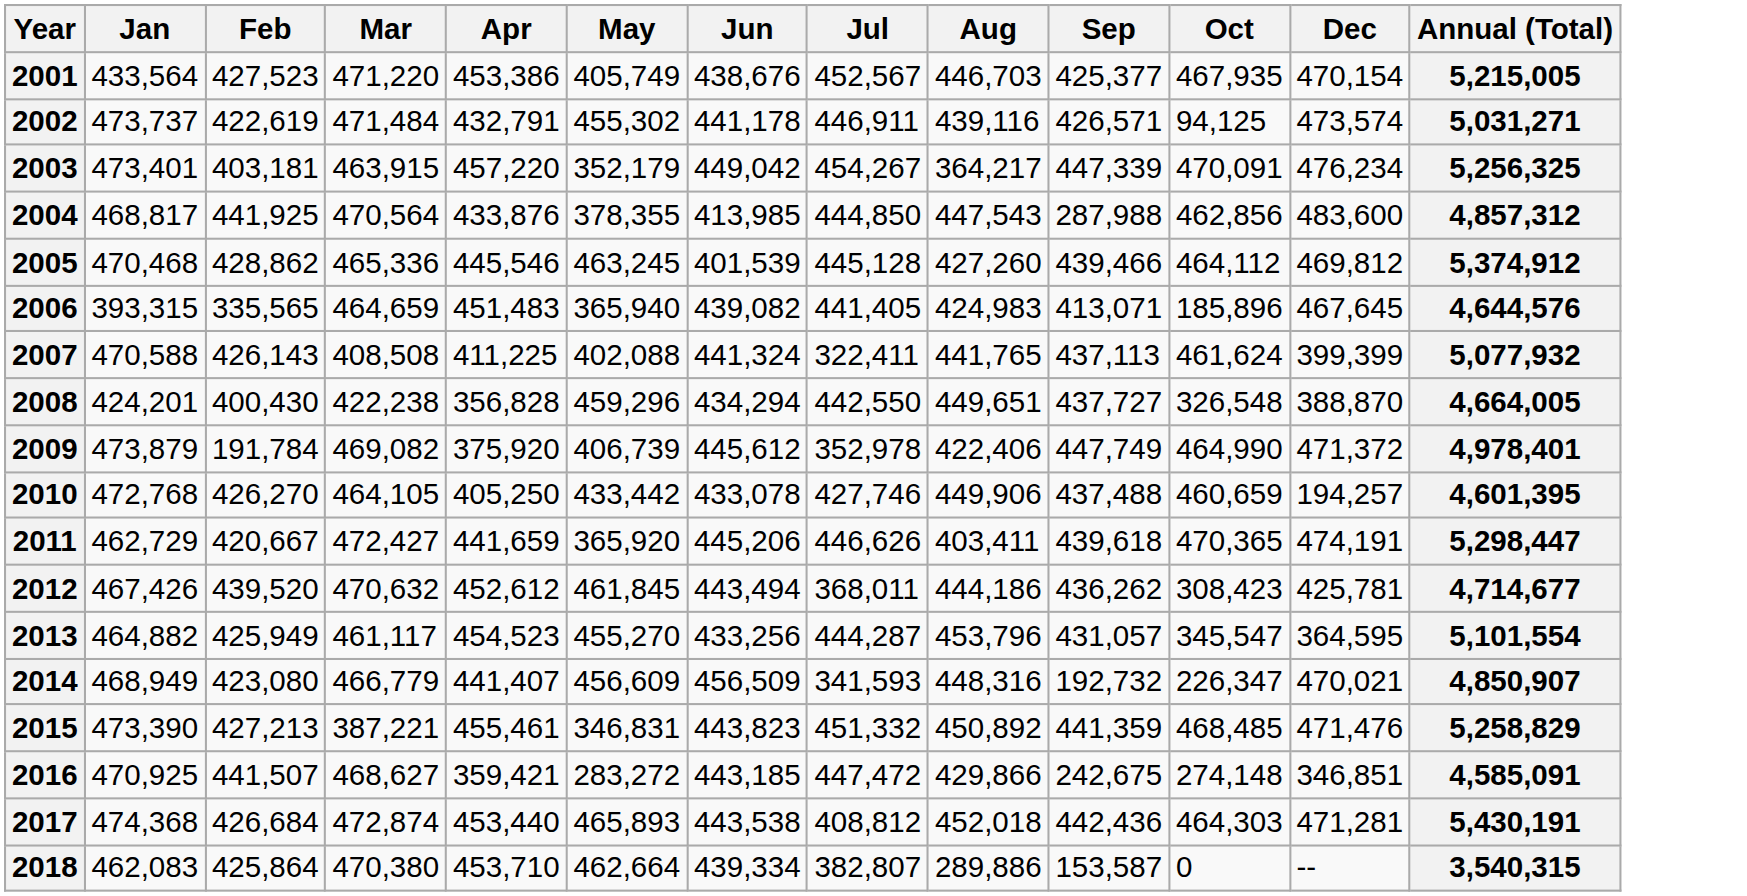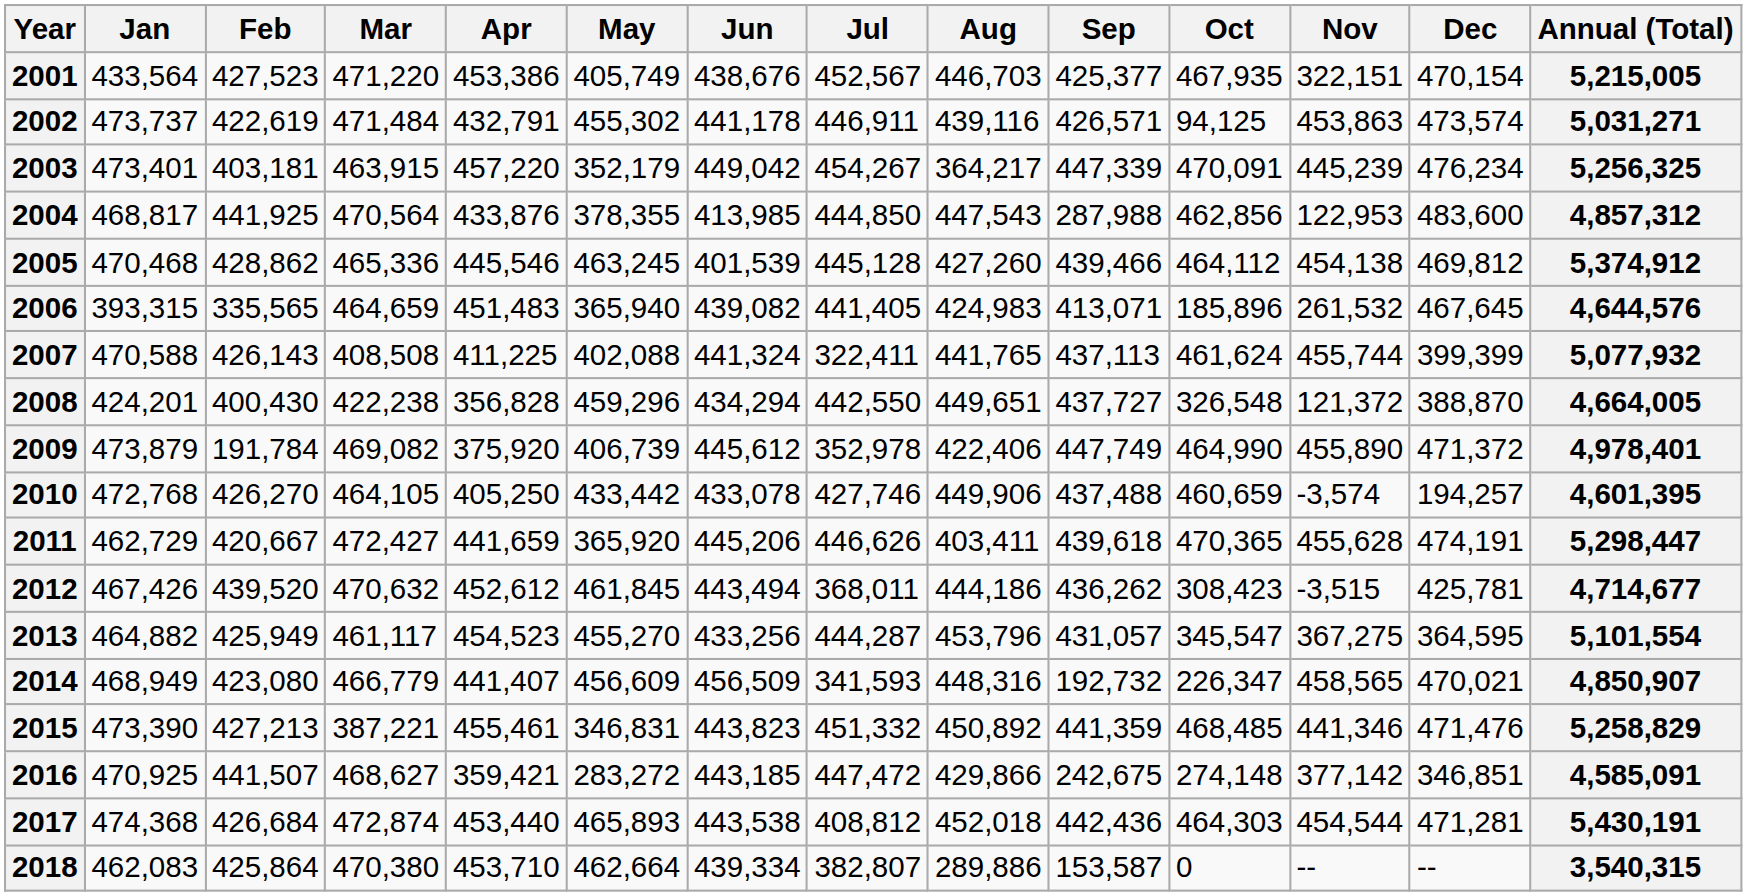 <table class="wikitable" style="font-size:90%">
 <tr>
 <th>Year</th>
 <th>Jan</th>
 <th>Feb</th>
 <th>Mar</th>
 <th>Apr</th>
 <th>May</th>
 <th>Jun</th>
 <th>Jul</th>
 <th>Aug</th>
 <th>Sep</th>
 <th>Oct</th>
+<th>Nov</th>
 <th>Dec</th>
 <th>Annual (Total)</th>
 </tr>
 <tr>
 <th>2001</th>
 <td>433,564</td>
 <td>427,523</td>
 <td>471,220</td>
 <td>453,386</td>
 <td>405,749</td>
 <td>438,676</td>
 <td>452,567</td>
 <td>446,703</td>
 <td>425,377</td>
 <td>467,935</td>
+<td>322,151</td>
 <td>470,154</td>
 <th>5,215,005</th>
 </tr>
 <tr>
 <th>2002</th>
 <td>473,737</td>
 <td>422,619</td>
 <td>471,484</td>
 <td>432,791</td>
 <td>455,302</td>
 <td>441,178</td>
 <td>446,911</td>
 <td>439,116</td>
 <td>426,571</td>
 <td>94,125</td>
+<td>453,863</td>
 <td>473,574</td>
 <th>5,031,271</th>
 </tr>
 <tr>
 <th>2003</th>
 <td>473,401</td>
 <td>403,181</td>
 <td>463,915</td>
 <td>457,220</td>
 <td>352,179</td>
 <td>449,042</td>
 <td>454,267</td>
 <td>364,217</td>
 <td>447,339</td>
 <td>470,091</td>
+<td>445,239</td>
 <td>476,234</td>
 <th>5,256,325</th>
 </tr>
 <tr>
 <th>2004</th>
 <td>468,817</td>
 <td>441,925</td>
 <td>470,564</td>
 <td>433,876</td>
 <td>378,355</td>
 <td>413,985</td>
 <td>444,850</td>
 <td>447,543</td>
 <td>287,988</td>
 <td>462,856</td>
+<td>122,953</td>
 <td>483,600</td>
 <th>4,857,312</th>
 </tr>
 <tr>
 <th>2005</th>
 <td>470,468</td>
 <td>428,862</td>
 <td>465,336</td>
 <td>445,546</td>
 <td>463,245</td>
 <td>401,539</td>
 <td>445,128</td>
 <td>427,260</td>
 <td>439,466</td>
 <td>464,112</td>
+<td>454,138</td>
 <td>469,812</td>
 <th>5,374,912</th>
 </tr>
 <tr>
 <th>2006</th>
 <td>393,315</td>
 <td>335,565</td>
 <td>464,659</td>
 <td>451,483</td>
 <td>365,940</td>
 <td>439,082</td>
 <td>441,405</td>
 <td>424,983</td>
 <td>413,071</td>
 <td>185,896</td>
+<td>261,532</td>
 <td>467,645</td>
 <th>4,644,576</th>
 </tr>
 <tr>
 <th>2007</th>
 <td>470,588</td>
 <td>426,143</td>
 <td>408,508</td>
 <td>411,225</td>
 <td>402,088</td>
 <td>441,324</td>
 <td>322,411</td>
 <td>441,765</td>
 <td>437,113</td>
 <td>461,624</td>
+<td>455,744</td>
 <td>399,399</td>
 <th>5,077,932</th>
 </tr>
 <tr>
 <th>2008</th>
 <td>424,201</td>
 <td>400,430</td>
 <td>422,238</td>
 <td>356,828</td>
 <td>459,296</td>
 <td>434,294</td>
 <td>442,550</td>
 <td>449,651</td>
 <td>437,727</td>
 <td>326,548</td>
+<td>121,372</td>
 <td>388,870</td>
 <th>4,664,005</th>
 </tr>
 <tr>
 <th>2009</th>
 <td>473,879</td>
 <td>191,784</td>
 <td>469,082</td>
 <td>375,920</td>
 <td>406,739</td>
 <td>445,612</td>
 <td>352,978</td>
 <td>422,406</td>
 <td>447,749</td>
 <td>464,990</td>
+<td>455,890</td>
 <td>471,372</td>
 <th>4,978,401</th>
 </tr>
 <tr>
 <th>2010</th>
 <td>472,768</td>
 <td>426,270</td>
 <td>464,105</td>
 <td>405,250</td>
 <td>433,442</td>
 <td>433,078</td>
 <td>427,746</td>
 <td>449,906</td>
 <td>437,488</td>
 <td>460,659</td>
+<td>-3,574</td>
 <td>194,257</td>
 <th>4,601,395</th>
 </tr>
 <tr>
 <th>2011</th>
 <td>462,729</td>
 <td>420,667</td>
 <td>472,427</td>
 <td>441,659</td>
 <td>365,920</td>
 <td>445,206</td>
 <td>446,626</td>
 <td>403,411</td>
 <td>439,618</td>
 <td>470,365</td>
+<td>455,628</td>
 <td>474,191</td>
 <th>5,298,447</th>
 </tr>
 <tr>
 <th>2012</th>
 <td>467,426</td>
 <td>439,520</td>
 <td>470,632</td>
 <td>452,612</td>
 <td>461,845</td>
 <td>443,494</td>
 <td>368,011</td>
 <td>444,186</td>
 <td>436,262</td>
 <td>308,423</td>
+<td>-3,515</td>
 <td>425,781</td>
 <th>4,714,677</th>
 </tr>
 <tr>
 <th>2013</th>
 <td>464,882</td>
 <td>425,949</td>
 <td>461,117</td>
 <td>454,523</td>
 <td>455,270</td>
 <td>433,256</td>
 <td>444,287</td>
 <td>453,796</td>
 <td>431,057</td>
 <td>345,547</td>
+<td>367,275</td>
 <td>364,595</td>
 <th>5,101,554</th>
 </tr>
 <tr>
 <th>2014</th>
 <td>468,949</td>
 <td>423,080</td>
 <td>466,779</td>
 <td>441,407</td>
 <td>456,609</td>
 <td>456,509</td>
 <td>341,593</td>
 <td>448,316</td>
 <td>192,732</td>
 <td>226,347</td>
+<td>458,565</td>
 <td>470,021</td>
 <th>4,850,907</th>
 </tr>
 <tr>
 <th>2015</th>
 <td>473,390</td>
 <td>427,213</td>
 <td>387,221</td>
 <td>455,461</td>
 <td>346,831</td>
 <td>443,823</td>
 <td>451,332</td>
 <td>450,892</td>
 <td>441,359</td>
 <td>468,485</td>
+<td>441,346</td>
 <td>471,476</td>
 <th>5,258,829</th>
 </tr>
 <tr>
 <th>2016</th>
 <td>470,925</td>
 <td>441,507</td>
 <td>468,627</td>
 <td>359,421</td>
 <td>283,272</td>
 <td>443,185</td>
 <td>447,472</td>
 <td>429,866</td>
 <td>242,675</td>
 <td>274,148</td>
+<td>377,142</td>
 <td>346,851</td>
 <th>4,585,091</th>
 </tr>
 <tr>
 <th>2017</th>
 <td>474,368</td>
 <td>426,684</td>
 <td>472,874</td>
 <td>453,440</td>
 <td>465,893</td>
 <td>443,538</td>
 <td>408,812</td>
 <td>452,018</td>
 <td>442,436</td>
 <td>464,303</td>
+<td>454,544</td>
 <td>471,281</td>
 <th>5,430,191</th>
 </tr>
 <tr>
 <th>2018</th>
 <td>462,083</td>
 <td>425,864</td>
 <td>470,380</td>
 <td>453,710</td>
 <td>462,664</td>
 <td>439,334</td>
 <td>382,807</td>
 <td>289,886</td>
 <td>153,587</td>
 <td>0</td>
 <td>--</td>
+<td>--</td>
 <th>3,540,315</th>
 </tr>
 </table>
